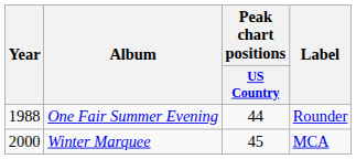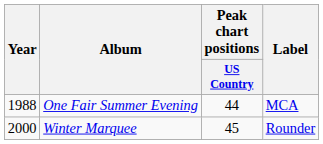 <table class="wikitable" style="text-align:center;">
 <tr>
 <th rowspan="2">Year</th>
 <th rowspan="2">Album</th>
 <th colspan="1">Peak chart positions</th>
 <th rowspan="2">Label</th>
 </tr>
 <tr style="font-size:smaller;">
 <th style="width:45px;"><a href='#'>US Country</a><br></th>
 </tr>
 <tr>
 <td>1988</td>
 <td style="text-align:left;"><em><a href='#'>One Fair Summer Evening</a></em></td>
 <td>44</td>
-<td style="text-align:left;"><a href='#'>Rounder</a></td>
+<td style="text-align:left;"><a href='#'>MCA</a></td>
 </tr>
 <tr>
 <td>2000</td>
 <td style="text-align:left;"><em><a href='#'>Winter Marquee</a></em></td>
 <td>45</td>
-<td style="text-align:left;"><a href='#'>MCA</a></td>
+<td style="text-align:left;"><a href='#'>Rounder</a></td>
 </tr>
 </table>
